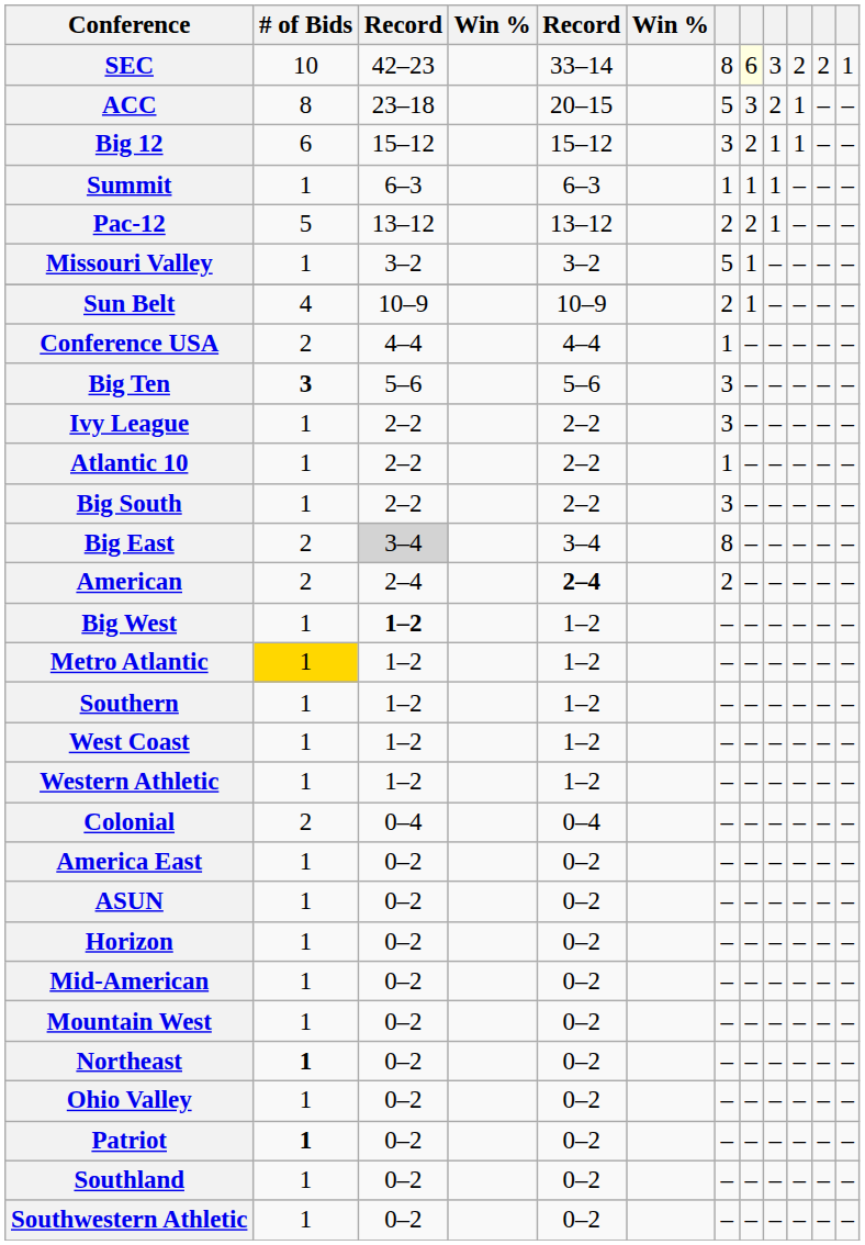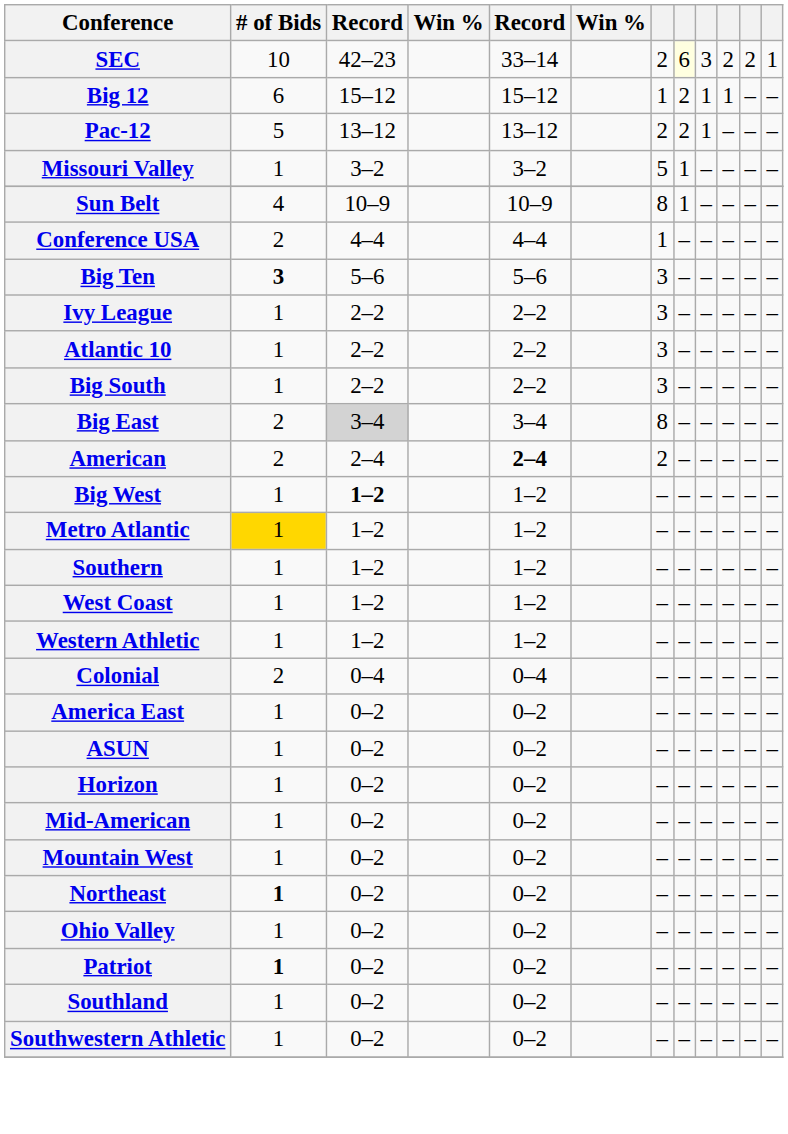 <table class="wikitable sortable plainrowheaders" style="text-align:center">
 <tr>
 <th scope="col">Conference</th>
 <th scope="col"># of Bids</th>
 <th scope="col">Record</th>
 <th scope="col">Win %</th>
 <th scope="col"> Record</th>
 <th scope="col"> Win %</th>
 <th scope="col"></th>
 <th scope="col"></th>
 <th scope="col"></th>
 <th scope="col"></th>
 <th scope="col"></th>
 <th scope="col"></th>
 </tr>
 <tr>
 <th scope="row"><a href='#'>SEC</a></th>
 <td>10</td>
 <td>42–23</td>
 <td></td>
 <td>33–14</td>
 <td></td>
-<td>8</td>
+<td>2</td>
 <td style="background: lightyellow;">6</td>
 <td>3</td>
 <td>2</td>
 <td>2</td>
 <td>1</td>
-</tr>
-<tr>
-<th scope="row"><a href='#'>ACC</a></th>
-<td>8</td>
-<td>23–18</td>
-<td></td>
-<td>20–15</td>
-<td></td>
-<td>5</td>
-<td>3</td>
-<td>2</td>
-<td>1</td>
-<td>–</td>
-<td>–</td>
 </tr>
 <tr>
 <th scope="row"><a href='#'>Big 12</a></th>
 <td>6</td>
 <td>15–12</td>
 <td></td>
 <td>15–12</td>
 <td></td>
-<td>3</td>
+<td>1</td>
 <td>2</td>
 <td>1</td>
 <td>1</td>
-<td>–</td>
-<td>–</td>
-</tr>
-<tr>
-<th scope="row"><a href='#'>Summit</a></th>
-<td>1</td>
-<td>6–3</td>
-<td></td>
-<td>6–3</td>
-<td></td>
-<td>1</td>
-<td>1</td>
-<td>1</td>
-<td>–</td>
 <td>–</td>
 <td>–</td>
 </tr>
 <tr>
 <th scope="row"><a href='#'>Pac-12</a></th>
 <td>5</td>
 <td>13–12</td>
 <td></td>
 <td>13–12</td>
 <td></td>
 <td>2</td>
 <td>2</td>
 <td>1</td>
 <td>–</td>
 <td>–</td>
 <td>–</td>
 </tr>
 <tr>
 <th scope="row"><a href='#'>Missouri Valley</a></th>
 <td>1</td>
 <td>3–2</td>
 <td></td>
 <td>3–2</td>
 <td></td>
 <td>5</td>
 <td>1</td>
 <td>–</td>
 <td>–</td>
 <td>–</td>
 <td>–</td>
 </tr>
 <tr>
 </tr>
 <tr>
 <th scope="row"><a href='#'>Sun Belt</a></th>
 <td>4</td>
 <td>10–9</td>
 <td></td>
 <td>10–9</td>
 <td></td>
-<td>2</td>
+<td>8</td>
 <td>1</td>
 <td>–</td>
 <td>–</td>
 <td>–</td>
 <td>–</td>
 </tr>
 <tr>
 <th scope="row"><a href='#'>Conference USA</a></th>
 <td>2</td>
 <td>4–4</td>
 <td></td>
 <td>4–4</td>
 <td></td>
 <td>1</td>
 <td>–</td>
 <td>–</td>
 <td>–</td>
 <td>–</td>
 <td>–</td>
 </tr>
 <tr>
 <th scope="row"><a href='#'>Big Ten</a></th>
 <td><strong>3</strong></td>
 <td>5–6</td>
 <td></td>
 <td>5–6</td>
 <td></td>
 <td>3</td>
 <td>–</td>
 <td>–</td>
 <td>–</td>
 <td>–</td>
 <td>–</td>
 </tr>
 <tr>
 <th scope="row"><a href='#'>Ivy League</a></th>
 <td>1</td>
 <td>2–2</td>
 <td></td>
 <td>2–2</td>
 <td></td>
 <td>3</td>
 <td>–</td>
 <td>–</td>
 <td>–</td>
 <td>–</td>
 <td>–</td>
 </tr>
 <tr>
 <th scope="row"><a href='#'>Atlantic 10</a></th>
 <td>1</td>
 <td>2–2</td>
 <td></td>
 <td>2–2</td>
 <td></td>
-<td>1</td>
+<td>3</td>
 <td>–</td>
 <td>–</td>
 <td>–</td>
 <td>–</td>
 <td>–</td>
 </tr>
 <tr>
 <th scope="row"><a href='#'>Big South</a></th>
 <td>1</td>
 <td>2–2</td>
 <td></td>
 <td>2–2</td>
 <td></td>
 <td>3</td>
 <td>–</td>
 <td>–</td>
 <td>–</td>
 <td>–</td>
 <td>–</td>
 </tr>
 <tr>
 <th scope="row"><a href='#'>Big East</a></th>
 <td>2</td>
 <td style="background: lightgrey;">3–4</td>
 <td></td>
 <td>3–4</td>
 <td></td>
 <td>8</td>
 <td>–</td>
 <td>–</td>
 <td>–</td>
 <td>–</td>
 <td>–</td>
 </tr>
 <tr>
 <th scope="row"><a href='#'>American</a></th>
 <td>2</td>
 <td>2–4</td>
 <td></td>
 <td><strong>2–4</strong></td>
 <td></td>
 <td>2</td>
 <td>–</td>
 <td>–</td>
 <td>–</td>
 <td>–</td>
 <td>–</td>
 </tr>
 <tr>
 <th scope="row"><a href='#'>Big West</a></th>
 <td>1</td>
 <td><strong>1–2</strong></td>
 <td></td>
 <td>1–2</td>
 <td></td>
 <td>–</td>
 <td>–</td>
 <td>–</td>
 <td>–</td>
 <td>–</td>
 <td>–</td>
 </tr>
 <tr>
 <th scope="row"><a href='#'>Metro Atlantic</a></th>
 <td style="background: gold;">1</td>
 <td>1–2</td>
 <td></td>
 <td>1–2</td>
 <td></td>
 <td>–</td>
 <td>–</td>
 <td>–</td>
 <td>–</td>
 <td>–</td>
 <td>–</td>
 </tr>
 <tr>
 <th scope="row"><a href='#'>Southern</a></th>
 <td>1</td>
 <td>1–2</td>
 <td></td>
 <td>1–2</td>
 <td></td>
 <td>–</td>
 <td>–</td>
 <td>–</td>
 <td>–</td>
 <td>–</td>
 <td>–</td>
 </tr>
 <tr>
 <th scope="row"><a href='#'>West Coast</a></th>
 <td>1</td>
 <td>1–2</td>
 <td></td>
 <td>1–2</td>
 <td></td>
 <td>–</td>
 <td>–</td>
 <td>–</td>
 <td>–</td>
 <td>–</td>
 <td>–</td>
 </tr>
 <tr>
 <th scope="row"><a href='#'>Western Athletic</a></th>
 <td>1</td>
 <td>1–2</td>
 <td></td>
 <td>1–2</td>
 <td></td>
 <td>–</td>
 <td>–</td>
 <td>–</td>
 <td>–</td>
 <td>–</td>
 <td>–</td>
 </tr>
 <tr>
 <th scope="row"><a href='#'>Colonial</a></th>
 <td>2</td>
 <td>0–4</td>
 <td></td>
 <td>0–4</td>
 <td></td>
 <td>–</td>
 <td>–</td>
 <td>–</td>
 <td>–</td>
 <td>–</td>
 <td>–</td>
 </tr>
 <tr>
 <th scope="row"><a href='#'>America East</a></th>
 <td>1</td>
 <td>0–2</td>
 <td></td>
 <td>0–2</td>
 <td></td>
 <td>–</td>
 <td>–</td>
 <td>–</td>
 <td>–</td>
 <td>–</td>
 <td>–</td>
 </tr>
 <tr>
 <th scope="row"><a href='#'>ASUN</a></th>
 <td>1</td>
 <td>0–2</td>
 <td></td>
 <td>0–2</td>
 <td></td>
 <td>–</td>
 <td>–</td>
 <td>–</td>
 <td>–</td>
 <td>–</td>
 <td>–</td>
 </tr>
 <tr>
 <th scope="row"><a href='#'>Horizon</a></th>
 <td>1</td>
 <td>0–2</td>
 <td></td>
 <td>0–2</td>
 <td></td>
 <td>–</td>
 <td>–</td>
 <td>–</td>
 <td>–</td>
 <td>–</td>
 <td>–</td>
 </tr>
 <tr>
 <th scope="row"><a href='#'>Mid-American</a></th>
 <td>1</td>
 <td>0–2</td>
 <td></td>
 <td>0–2</td>
 <td></td>
 <td>–</td>
 <td>–</td>
 <td>–</td>
 <td>–</td>
 <td>–</td>
 <td>–</td>
 </tr>
 <tr>
 <th scope="row"><a href='#'>Mountain West</a></th>
 <td>1</td>
 <td>0–2</td>
 <td></td>
 <td>0–2</td>
 <td></td>
 <td>–</td>
 <td>–</td>
 <td>–</td>
 <td>–</td>
 <td>–</td>
 <td>–</td>
 </tr>
 <tr>
 <th scope="row"><a href='#'>Northeast</a></th>
 <td><strong>1</strong></td>
 <td>0–2</td>
 <td></td>
 <td>0–2</td>
 <td></td>
 <td>–</td>
 <td>–</td>
 <td>–</td>
 <td>–</td>
 <td>–</td>
 <td>–</td>
 </tr>
 <tr>
 <th scope="row"><a href='#'>Ohio Valley</a></th>
 <td>1</td>
 <td>0–2</td>
 <td></td>
 <td>0–2</td>
 <td></td>
 <td>–</td>
 <td>–</td>
 <td>–</td>
 <td>–</td>
 <td>–</td>
 <td>–</td>
 </tr>
 <tr>
 <th scope="row"><a href='#'>Patriot</a></th>
 <td><strong>1</strong></td>
 <td>0–2</td>
 <td></td>
 <td>0–2</td>
 <td></td>
 <td>–</td>
 <td>–</td>
 <td>–</td>
 <td>–</td>
 <td>–</td>
 <td>–</td>
 </tr>
 <tr>
 <th scope="row"><a href='#'>Southland</a></th>
 <td>1</td>
 <td>0–2</td>
 <td></td>
 <td>0–2</td>
 <td></td>
 <td>–</td>
 <td>–</td>
 <td>–</td>
 <td>–</td>
 <td>–</td>
 <td>–</td>
 </tr>
 <tr>
 <th scope="row"><a href='#'>Southwestern Athletic</a></th>
 <td>1</td>
 <td>0–2</td>
 <td></td>
 <td>0–2</td>
 <td></td>
 <td>–</td>
 <td>–</td>
 <td>–</td>
 <td>–</td>
 <td>–</td>
 <td>–</td>
 </tr>
 <tr>
 </tr>
 </table>
